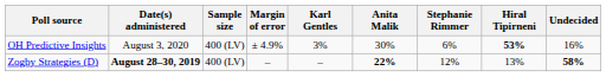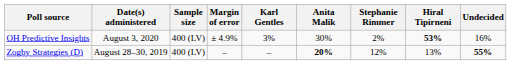 <table class="wikitable" style="font-size:90%;text-align:center;">
 <tr>
 <th>Poll source</th>
 <th>Date(s)<br>administered</th>
 <th>Sample<br>size</th>
 <th>Margin<br>of error</th>
 <th style="width:80px;">Karl<br>Gentles</th>
 <th style="width:80px;">Anita<br>Malik</th>
 <th style="width:80px;">Stephanie<br>Rimmer</th>
 <th style="width:80px;">Hiral<br>Tipirneni</th>
 <th>Undecided</th>
 </tr>
 <tr>
 <td style="text-align:left;"><a href='#'>OH Predictive Insights</a></td>
 <td>August 3, 2020</td>
 <td>400 (LV)</td>
 <td>± 4.9%</td>
 <td>3%</td>
 <td>30%</td>
-<td>6%</td>
+<td>2%</td>
 <td><strong>53%</strong></td>
 <td>16%</td>
 </tr>
 <tr>
 <td style="text-align:left;"><a href='#'>Zogby Strategies (D)</a></td>
-<td><strong>August 28–30, 2019</strong></td>
+<td>August 28–30, 2019</td>
 <td>400 (LV)</td>
 <td>–</td>
 <td>–</td>
-<td><strong>22%</strong></td>
+<td><strong>20%</strong></td>
 <td>12%</td>
 <td>13%</td>
-<td><strong>58%</strong></td>
+<td><strong>55%</strong></td>
 </tr>
 </table>
